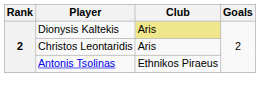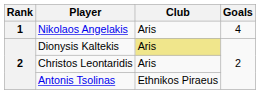 <table class="wikitable" style="text-align:center">
 <tr>
 <th>Rank</th>
 <th>Player</th>
 <th>Club</th>
 <th>Goals</th>
+</tr>
+<tr>
+<th>1</th>
+<td align="left"> <a href='#'>Nikolaos Angelakis</a></td>
+<td align="left">Aris</td>
+<td>4</td>
 </tr>
 <tr>
 <th rowspan=3>2</th>
 <td align="left"> Dionysis Kaltekis</td>
 <td align="left" style="background: khaki;">Aris</td>
 <td rowspan=3>2</td>
 </tr>
 <tr>
 <td align="left"> Christos Leontaridis</td>
 <td align="left">Aris</td>
 </tr>
 <tr>
 <td align="left"> <a href='#'>Antonis Tsolinas</a></td>
 <td align="left">Ethnikos Piraeus</td>
 </tr>
 </table>
